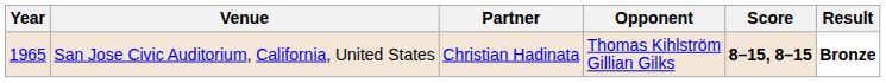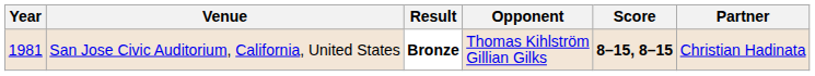 <table class="sortable wikitable" style="font-size: 90%;">
 <tr>
 <th>Year</th>
 <th>Venue</th>
-<th>Partner</th>
+<th>Result</th>
 <th>Opponent</th>
 <th>Score</th>
-<th>Result</th>
+<th>Partner</th>
 </tr>
 <tr style="background:#F3E6D7">
-<td align="center"><a href='#'>1965</a></td>
+<td align="center"><a href='#'>1981</a></td>
 <td align="left"><a href='#'>San Jose Civic Auditorium</a>, <a href='#'>California</a>, United States</td>
-<td align="left"> <a href='#'>Christian Hadinata</a></td>
+<td style="text-align:left; background:white"> <strong>Bronze</strong></td>
 <td align="left"> <a href='#'>Thomas Kihlström</a><br> <a href='#'>Gillian Gilks</a></td>
 <td align="left"><strong>8–15, 8–15</strong></td>
-<td style="text-align:left; background:white"> <strong>Bronze</strong></td>
+<td align="left"> <a href='#'>Christian Hadinata</a></td>
 </tr>
 </table>
